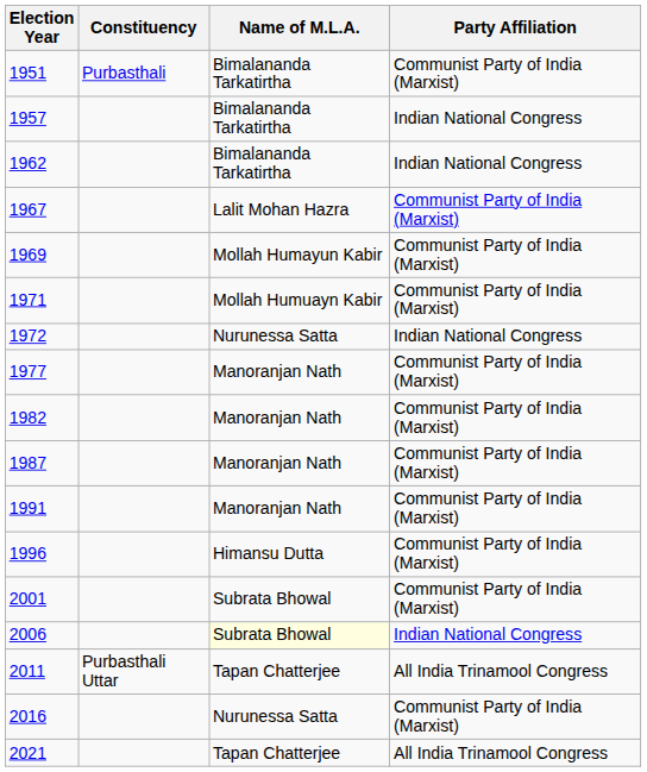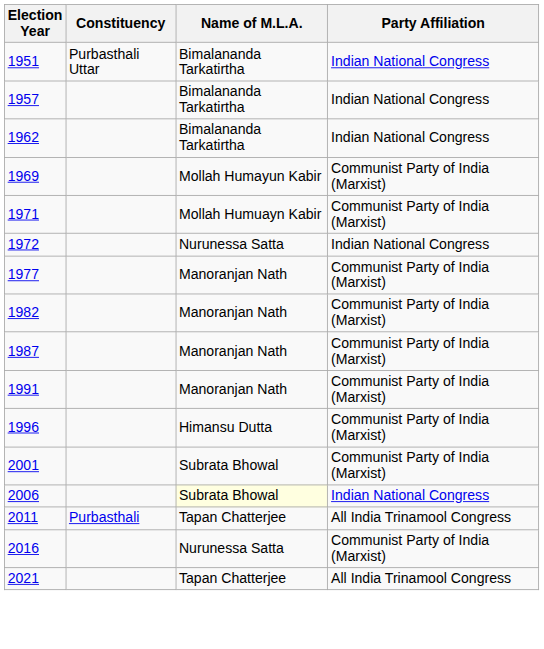 <table class="wikitable sortable"ìÍĦĤĠčw>
 <tr>
 <th>Election<br> Year</th>
 <th>Constituency</th>
 <th>Name of M.L.A.</th>
 <th>Party Affiliation</th>
 </tr>
 <tr>
 <td><a href='#'>1951</a></td>
-<td><a href='#'>Purbasthali</a></td>
+<td>Purbasthali Uttar</td>
 <td>Bimalananda Tarkatirtha</td>
-<td>Communist Party of India (Marxist)</td>
+<td><a href='#'>Indian National Congress</a></td>
 </tr>
 <tr>
 <td><a href='#'>1957</a></td>
 <td></td>
 <td>Bimalananda Tarkatirtha</td>
 <td>Indian National Congress</td>
 </tr>
 <tr>
 <td><a href='#'>1962</a></td>
 <td></td>
 <td>Bimalananda Tarkatirtha</td>
 <td>Indian National Congress</td>
-</tr>
-<tr>
-<td><a href='#'>1967</a></td>
-<td></td>
-<td>Lalit Mohan Hazra</td>
-<td><a href='#'>Communist Party of India (Marxist)</a></td>
 </tr>
 <tr>
 <td><a href='#'>1969</a></td>
 <td></td>
 <td>Mollah Humayun Kabir</td>
 <td>Communist Party of India (Marxist)</td>
 </tr>
 <tr>
 <td><a href='#'>1971</a></td>
 <td></td>
 <td>Mollah Humuayn Kabir</td>
 <td>Communist Party of India (Marxist)</td>
 </tr>
 <tr>
 <td><a href='#'>1972</a></td>
 <td></td>
 <td>Nurunessa Satta</td>
 <td>Indian National Congress</td>
 </tr>
 <tr>
 <td><a href='#'>1977</a></td>
 <td></td>
 <td>Manoranjan Nath</td>
 <td>Communist Party of India (Marxist)</td>
 </tr>
 <tr>
 <td><a href='#'>1982</a></td>
 <td></td>
 <td>Manoranjan Nath</td>
 <td>Communist Party of India (Marxist)</td>
 </tr>
 <tr>
 <td><a href='#'>1987</a></td>
 <td></td>
 <td>Manoranjan Nath</td>
 <td>Communist Party of India (Marxist)</td>
 </tr>
 <tr>
 <td><a href='#'>1991</a></td>
 <td></td>
 <td>Manoranjan Nath</td>
 <td>Communist Party of India (Marxist)</td>
 </tr>
 <tr>
 <td><a href='#'>1996</a></td>
 <td></td>
 <td>Himansu Dutta</td>
 <td>Communist Party of India (Marxist)</td>
 </tr>
 <tr>
 <td><a href='#'>2001</a></td>
 <td></td>
 <td>Subrata Bhowal</td>
 <td>Communist Party of India (Marxist)</td>
 </tr>
 <tr>
 <td><a href='#'>2006</a></td>
 <td></td>
 <td style="background: lightyellow;">Subrata Bhowal</td>
 <td><a href='#'>Indian National Congress</a></td>
 </tr>
 <tr>
 <td><a href='#'>2011</a></td>
-<td>Purbasthali Uttar</td>
+<td><a href='#'>Purbasthali</a></td>
 <td>Tapan Chatterjee</td>
 <td>All India Trinamool Congress</td>
 </tr>
 <tr>
 <td><a href='#'>2016</a></td>
 <td></td>
 <td>Nurunessa Satta</td>
 <td>Communist Party of India (Marxist)</td>
 </tr>
 <tr>
 <td><a href='#'>2021</a></td>
 <td></td>
 <td>Tapan Chatterjee</td>
 <td>All India Trinamool Congress </td>
 </tr>
 </table>
